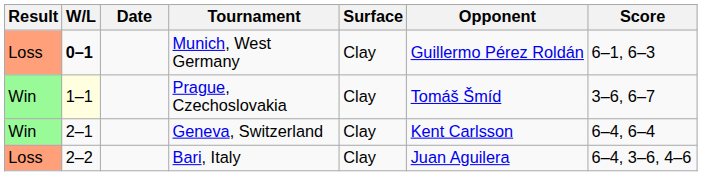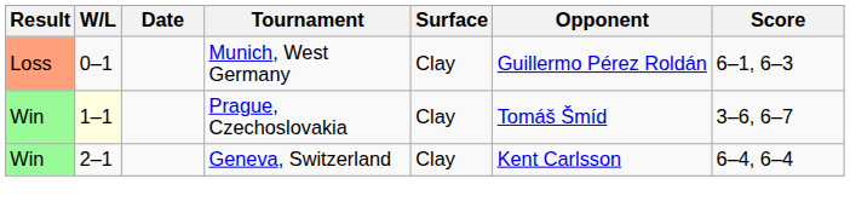 <table class="sortable wikitable">
 <tr>
 <th style="width:40px">Result</th>
 <th style="width:30px" class="unsortable">W/L</th>
 <th style="width:60px">Date</th>
 <th style="width:160px">Tournament</th>
 <th style="width:50px">Surface</th>
 <th style="width:170px">Opponent</th>
 <th style="width:100px" class="unsortable">Score</th>
 </tr>
 <tr>
 <td style="background:#ffa07a;">Loss</td>
-<td><strong>0–1</strong></td>
+<td>0–1</td>
 <td><a href='#'></a></td>
 <td><a href='#'>Munich</a>, West Germany</td>
 <td>Clay</td>
 <td> <a href='#'>Guillermo Pérez Roldán</a></td>
 <td>6–1, 6–3</td>
 </tr>
 <tr>
 <td style="background:#98fb98;">Win</td>
 <td style="background: lightyellow;">1–1</td>
 <td></td>
 <td><a href='#'>Prague</a>, Czechoslovakia</td>
 <td>Clay</td>
 <td> <a href='#'>Tomáš Šmíd</a></td>
 <td>3–6, 6–7</td>
 </tr>
 <tr>
 <td style="background:#98fb98;">Win</td>
 <td>2–1</td>
 <td><a href='#'></a></td>
 <td><a href='#'>Geneva</a>, Switzerland</td>
 <td>Clay</td>
 <td> <a href='#'>Kent Carlsson</a></td>
 <td>6–4, 6–4</td>
 </tr>
-<tr>
-<td style="background:#ffa07a;">Loss</td>
-<td>2–2</td>
-<td></td>
-<td><a href='#'>Bari</a>, Italy</td>
-<td>Clay</td>
-<td> <a href='#'>Juan Aguilera</a></td>
-<td>6–4, 3–6, 4–6</td>
-</tr>
 </table>
